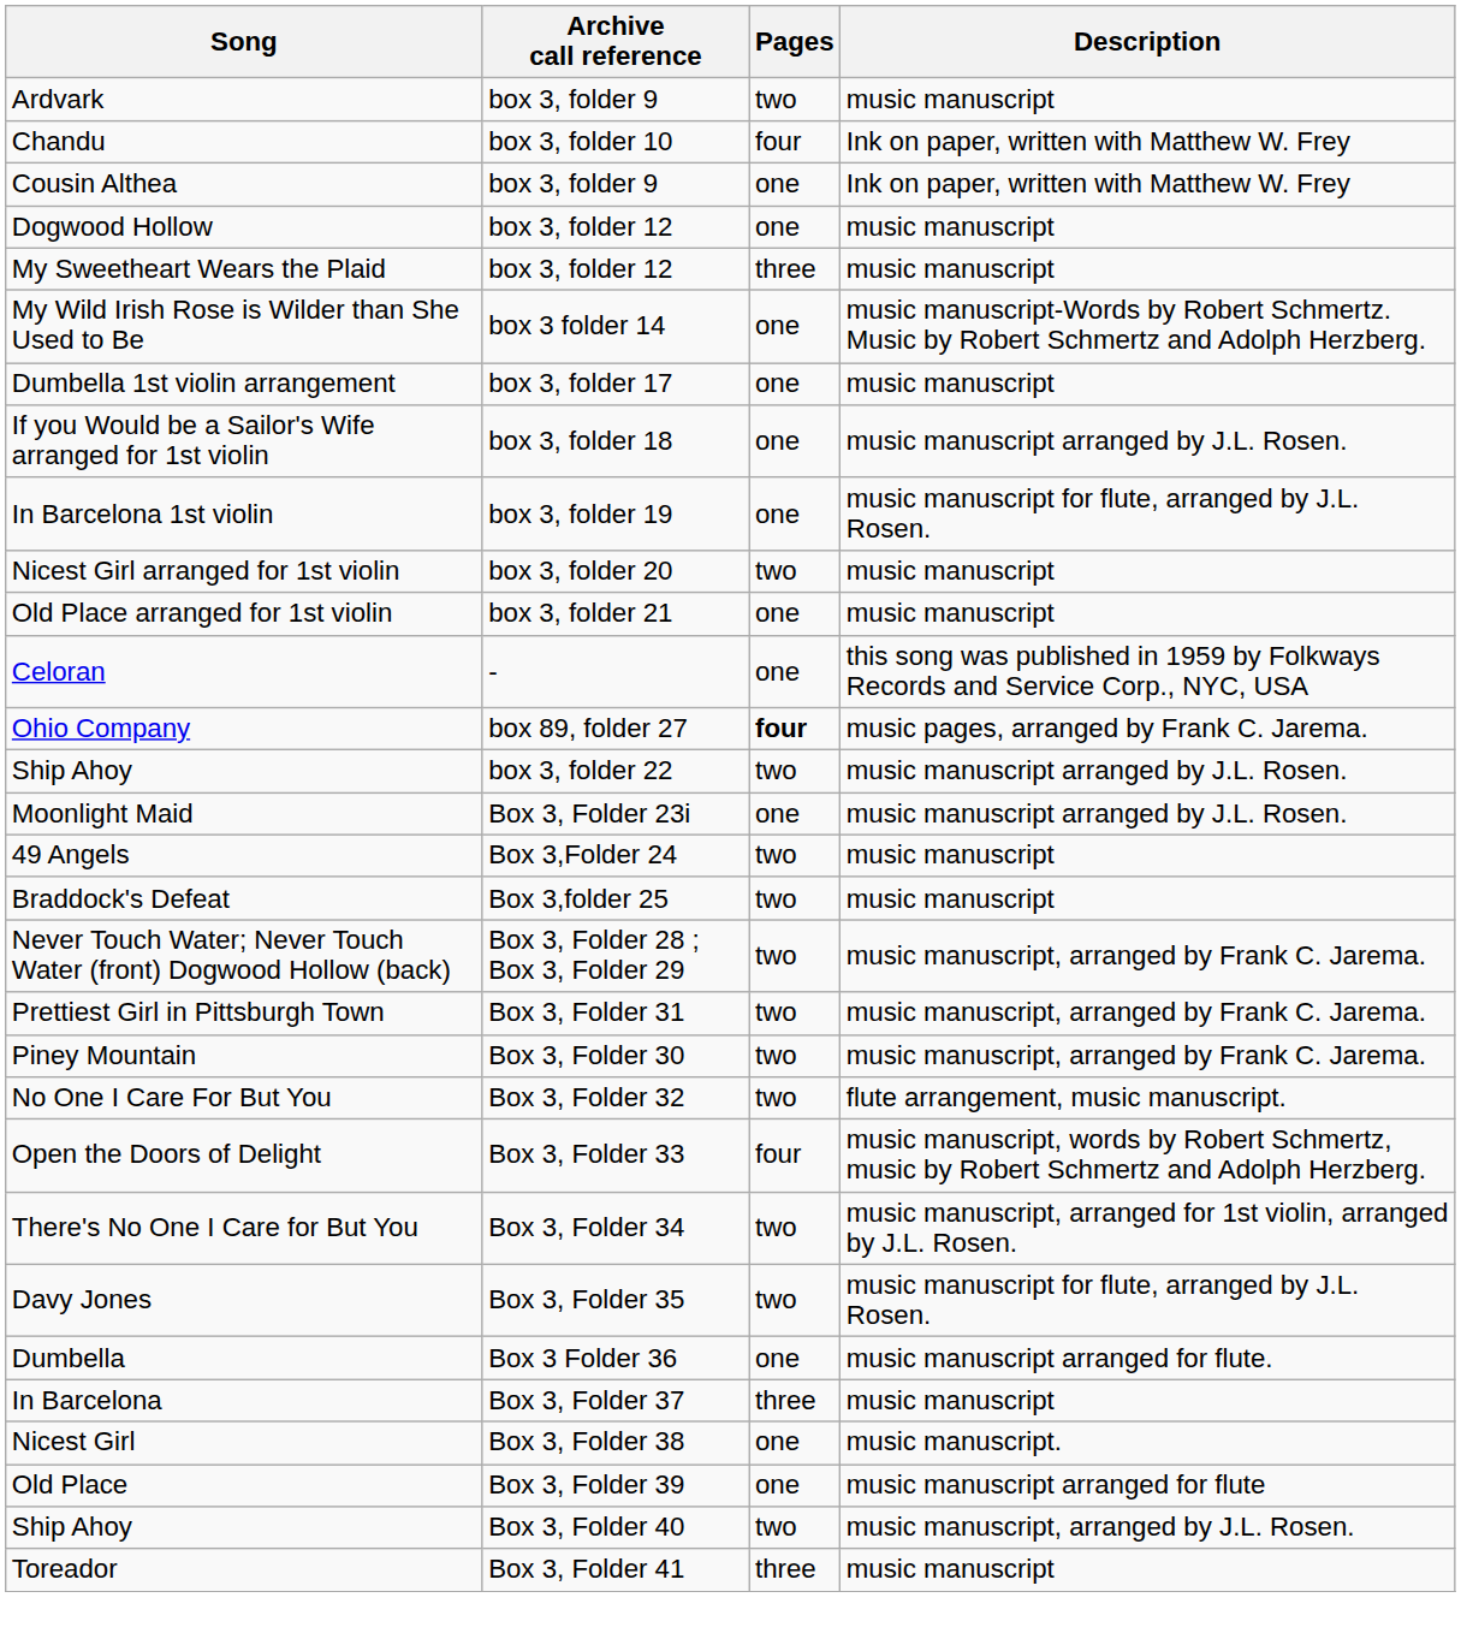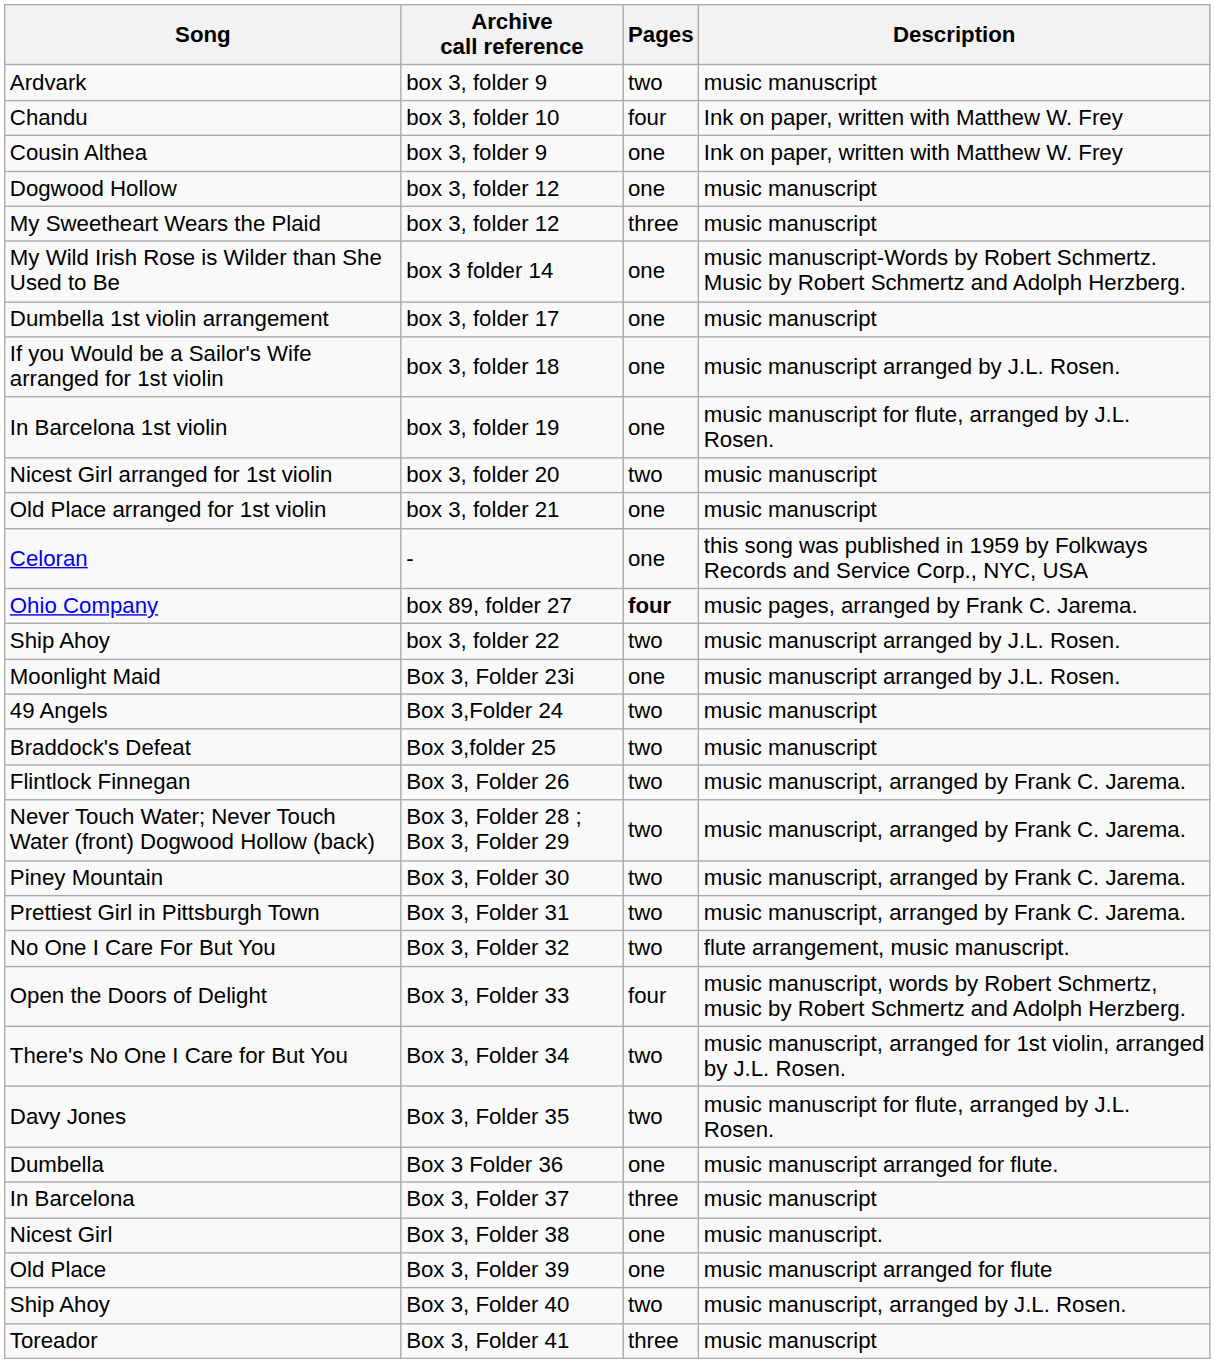 <table class="wikitable">
 <tr>
 <th>Song</th>
 <th>Archive<br>call reference</th>
 <th>Pages</th>
 <th>Description</th>
 </tr>
 <tr>
 <td>Ardvark</td>
 <td>box 3, folder 9</td>
 <td>two</td>
 <td>music manuscript</td>
 </tr>
 <tr>
 <td>Chandu</td>
 <td>box 3, folder 10</td>
 <td>four</td>
 <td>Ink on paper, written with Matthew W. Frey</td>
 </tr>
 <tr>
 <td>Cousin Althea</td>
 <td>box 3, folder 9</td>
 <td>one</td>
 <td>Ink on paper, written with Matthew W. Frey</td>
 </tr>
 <tr>
 <td>Dogwood Hollow</td>
 <td>box 3, folder 12</td>
 <td>one</td>
 <td>music manuscript</td>
 </tr>
 <tr>
 <td>My Sweetheart Wears the Plaid</td>
 <td>box 3, folder 12</td>
 <td>three</td>
 <td>music manuscript</td>
 </tr>
 <tr>
 <td>My Wild Irish Rose is Wilder than She Used to Be</td>
 <td>box 3 folder 14</td>
 <td>one</td>
 <td>music manuscript-Words by Robert Schmertz. Music by Robert Schmertz and Adolph Herzberg.</td>
 </tr>
 <tr>
 <td>Dumbella 1st violin arrangement</td>
 <td>box 3, folder 17</td>
 <td>one</td>
 <td>music manuscript</td>
 </tr>
 <tr>
 <td>If you Would be a Sailor's Wife arranged for 1st violin</td>
 <td>box 3, folder 18</td>
 <td>one</td>
 <td>music manuscript arranged by J.L. Rosen.</td>
 </tr>
 <tr>
 <td>In Barcelona 1st violin</td>
 <td>box 3, folder 19</td>
 <td>one</td>
 <td>music manuscript for flute, arranged by J.L. Rosen.</td>
 </tr>
 <tr>
 <td>Nicest Girl arranged for 1st violin</td>
 <td>box 3, folder 20</td>
 <td>two</td>
 <td>music manuscript</td>
 </tr>
 <tr>
 <td>Old Place arranged for 1st violin</td>
 <td>box 3, folder 21</td>
 <td>one</td>
 <td>music manuscript</td>
 </tr>
 <tr>
 <td><a href='#'>Celoran</a></td>
 <td>-</td>
 <td>one</td>
 <td>this song was published in 1959 by Folkways Records and Service Corp., NYC, USA</td>
 </tr>
 <tr>
 <td><a href='#'>Ohio Company</a></td>
 <td>box 89, folder 27</td>
 <td><strong>four</strong></td>
 <td>music pages, arranged by Frank C. Jarema.</td>
 </tr>
 <tr>
 <td>Ship Ahoy</td>
 <td>box 3, folder 22</td>
 <td>two</td>
 <td>music manuscript arranged by J.L. Rosen.</td>
 </tr>
 <tr>
 <td>Moonlight Maid</td>
 <td>Box 3, Folder	23i</td>
 <td>one</td>
 <td>music manuscript arranged by J.L. Rosen.</td>
 </tr>
 <tr>
 <td>49 Angels</td>
 <td>Box 3,Folder	24</td>
 <td>two</td>
 <td>music manuscript</td>
 </tr>
 <tr>
 <td>Braddock's Defeat</td>
 <td>Box 3,folder	25</td>
 <td>two</td>
 <td>music manuscript</td>
 </tr>
 <tr>
+<td>Flintlock Finnegan</td>
+<td>Box 3, Folder	26</td>
+<td>two</td>
+<td>music manuscript, arranged by Frank C. Jarema.</td>
+</tr>
+<tr>
 <td>Never Touch Water; Never Touch Water (front) Dogwood Hollow (back)</td>
 <td>Box 3, Folder	28 ; Box 3, Folder 29</td>
 <td>two</td>
 <td>music manuscript, arranged by Frank C. Jarema.</td>
 </tr>
 <tr>
-<td>Prettiest Girl in Pittsburgh Town</td>
-<td>Box 3, Folder	31</td>
+<td>Piney Mountain</td>
+<td>Box 3, Folder 30</td>
 <td>two</td>
 <td>music manuscript, arranged by Frank C. Jarema.</td>
 </tr>
 <tr>
-<td>Piney Mountain</td>
-<td>Box 3, Folder 30</td>
+<td>Prettiest Girl in Pittsburgh Town</td>
+<td>Box 3, Folder	31</td>
 <td>two</td>
 <td>music manuscript, arranged by Frank C. Jarema.</td>
 </tr>
 <tr>
 <td>No One I Care For But You</td>
 <td>Box 3, Folder	32</td>
 <td>two</td>
 <td>flute arrangement, music manuscript.</td>
 </tr>
 <tr>
 <td>Open the Doors of Delight</td>
 <td>Box 3, Folder	33</td>
 <td>four</td>
 <td>music manuscript, words by Robert Schmertz, music by Robert Schmertz and Adolph Herzberg.</td>
 </tr>
 <tr>
 <td>There's No One I Care for But You</td>
 <td>Box 3, Folder	34</td>
 <td>two</td>
 <td>music manuscript, arranged for 1st violin, arranged by J.L. Rosen.</td>
 </tr>
 <tr>
 <td>Davy Jones</td>
 <td>Box 3, Folder	35</td>
 <td>two</td>
 <td>music manuscript for flute, arranged by J.L. Rosen.</td>
 </tr>
 <tr>
 <td>Dumbella</td>
 <td>Box 3 Folder	36</td>
 <td>one</td>
 <td>music manuscript arranged for flute.</td>
 </tr>
 <tr>
 <td>In Barcelona</td>
 <td>Box 3, Folder	37</td>
 <td>three</td>
 <td>music manuscript</td>
 </tr>
 <tr>
 <td>Nicest Girl</td>
 <td>Box 3, Folder	38</td>
 <td>one</td>
 <td>music manuscript.</td>
 </tr>
 <tr>
 <td>Old Place</td>
 <td>Box 3, Folder 39</td>
 <td>one</td>
 <td>music manuscript arranged for flute</td>
 </tr>
 <tr>
 <td>Ship Ahoy</td>
 <td>Box 3, Folder 40</td>
 <td>two</td>
 <td>music manuscript, arranged by J.L. Rosen.</td>
 </tr>
 <tr>
 <td>Toreador</td>
 <td>Box 3, Folder 41</td>
 <td>three</td>
 <td>music manuscript</td>
 </tr>
 <tr>
 </tr>
 </table>
